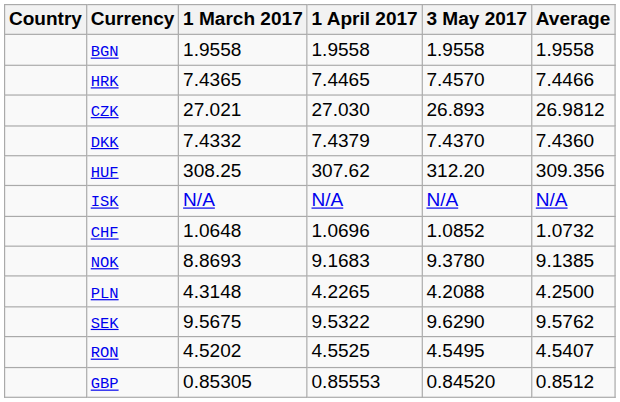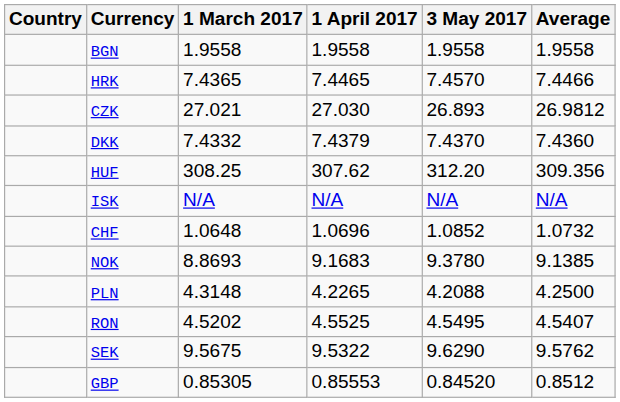 <table class="wikitable mw-collapsible mw-collapsed">
 <tr>
 <th>Country</th>
 <th>Currency</th>
 <th>1 March 2017</th>
 <th>1 April 2017</th>
 <th>3 May 2017</th>
 <th>Average</th>
 </tr>
 <tr>
 <td></td>
 <td><code><a href='#'>BGN</a></code></td>
 <td>1.9558</td>
 <td>1.9558</td>
 <td>1.9558</td>
 <td>1.9558</td>
 </tr>
 <tr>
 <td></td>
 <td><code><a href='#'>HRK</a></code></td>
 <td>7.4365</td>
 <td>7.4465</td>
 <td>7.4570</td>
 <td>7.4466</td>
 </tr>
 <tr>
 <td></td>
 <td><code><a href='#'>CZK</a></code></td>
 <td>27.021</td>
 <td>27.030</td>
 <td>26.893</td>
 <td>26.9812</td>
 </tr>
 <tr>
 <td></td>
 <td><code><a href='#'>DKK</a></code></td>
 <td>7.4332</td>
 <td>7.4379</td>
 <td>7.4370</td>
 <td>7.4360</td>
 </tr>
 <tr>
 <td></td>
 <td><code><a href='#'>HUF</a></code></td>
 <td>308.25</td>
 <td>307.62</td>
 <td>312.20</td>
 <td>309.356</td>
 </tr>
 <tr>
 <td></td>
 <td><code><a href='#'>ISK</a></code></td>
 <td><a href='#'>N/A</a></td>
 <td><a href='#'>N/A</a></td>
 <td><a href='#'>N/A</a></td>
 <td><a href='#'>N/A</a></td>
 </tr>
 <tr>
 <td></td>
 <td><code><a href='#'>CHF</a></code></td>
 <td>1.0648</td>
 <td>1.0696</td>
 <td>1.0852</td>
 <td>1.0732</td>
 </tr>
 <tr>
 <td></td>
 <td><code><a href='#'>NOK</a></code></td>
 <td>8.8693</td>
 <td>9.1683</td>
 <td>9.3780</td>
 <td>9.1385</td>
 </tr>
 <tr>
 <td></td>
 <td><code><a href='#'>PLN</a></code></td>
 <td>4.3148</td>
 <td>4.2265</td>
 <td>4.2088</td>
 <td>4.2500</td>
 </tr>
 <tr>
 <td></td>
+<td><code><a href='#'>RON</a></code></td>
+<td>4.5202</td>
+<td>4.5525</td>
+<td>4.5495</td>
+<td>4.5407</td>
+</tr>
+<tr>
+<td></td>
 <td><code><a href='#'>SEK</a></code></td>
 <td>9.5675</td>
 <td>9.5322</td>
 <td>9.6290</td>
 <td>9.5762</td>
-</tr>
-<tr>
-<td></td>
-<td><code><a href='#'>RON</a></code></td>
-<td>4.5202</td>
-<td>4.5525</td>
-<td>4.5495</td>
-<td>4.5407</td>
 </tr>
 <tr>
 <td></td>
 <td><code><a href='#'>GBP</a></code></td>
 <td>0.85305</td>
 <td>0.85553</td>
 <td>0.84520</td>
 <td>0.8512</td>
 </tr>
 </table>
